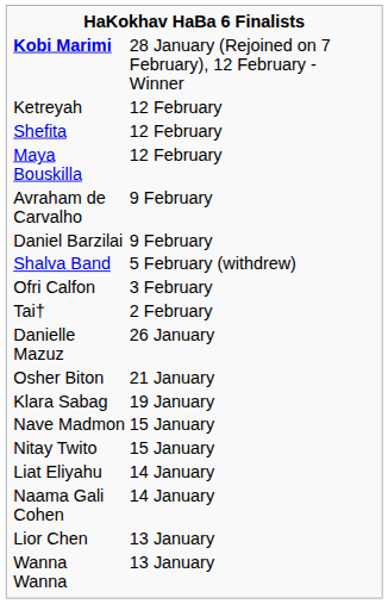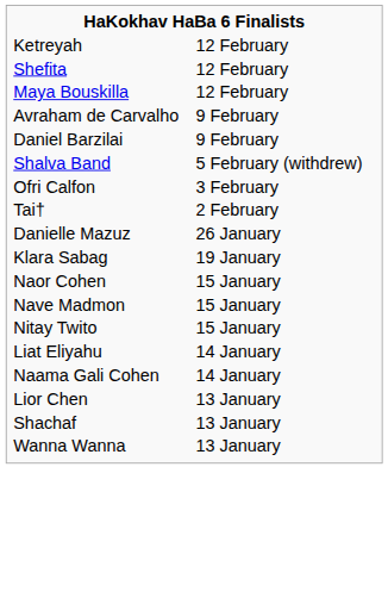 <table class="infobox" style="width:22em">
 <tr>
 <th colspan=2 style="text-align:center">HaKokhav HaBa 6 Finalists<br></th>
-</tr>
-<tr>
-<td><strong><a href='#'>Kobi Marimi</a></strong></td>
-<td>28 January (Rejoined on 7 February), 12 February - Winner</td>
 </tr>
 <tr>
 <td>Ketreyah</td>
 <td>12 February</td>
 </tr>
 <tr>
 <td><a href='#'>Shefita</a></td>
 <td>12 February</td>
 </tr>
 <tr>
 <td><a href='#'>Maya Bouskilla</a></td>
 <td>12 February</td>
 </tr>
 <tr>
 <td>Avraham de Carvalho</td>
 <td>9 February</td>
 </tr>
 <tr>
 <td>Daniel Barzilai</td>
 <td>9 February</td>
 </tr>
 <tr>
 <td><a href='#'>Shalva Band</a></td>
 <td>5 February (withdrew)</td>
 </tr>
 <tr>
 <td>Ofri Calfon</td>
 <td>3 February</td>
 </tr>
 <tr>
 <td>Tai†</td>
 <td>2 February</td>
 </tr>
 <tr>
 <td>Danielle Mazuz</td>
 <td>26 January</td>
 </tr>
 <tr>
-<td>Osher Biton</td>
-<td>21 January</td>
+<td>Klara Sabag</td>
+<td>19 January</td>
 </tr>
 <tr>
-<td>Klara Sabag</td>
-<td>19 January</td>
+<td>Naor Cohen</td>
+<td>15 January</td>
 </tr>
 <tr>
 <td>Nave Madmon</td>
 <td>15 January</td>
 </tr>
 <tr>
 <td>Nitay Twito</td>
 <td>15 January</td>
 </tr>
 <tr>
 <td>Liat Eliyahu</td>
 <td>14 January</td>
 </tr>
 <tr>
 <td>Naama Gali Cohen</td>
 <td>14 January</td>
 </tr>
 <tr>
 <td>Lior Chen</td>
 <td>13 January</td>
 </tr>
 <tr>
+<td>Shachaf</td>
+<td>13 January</td>
+</tr>
+<tr>
 <td>Wanna Wanna</td>
 <td>13 January</td>
 </tr>
 </table>
